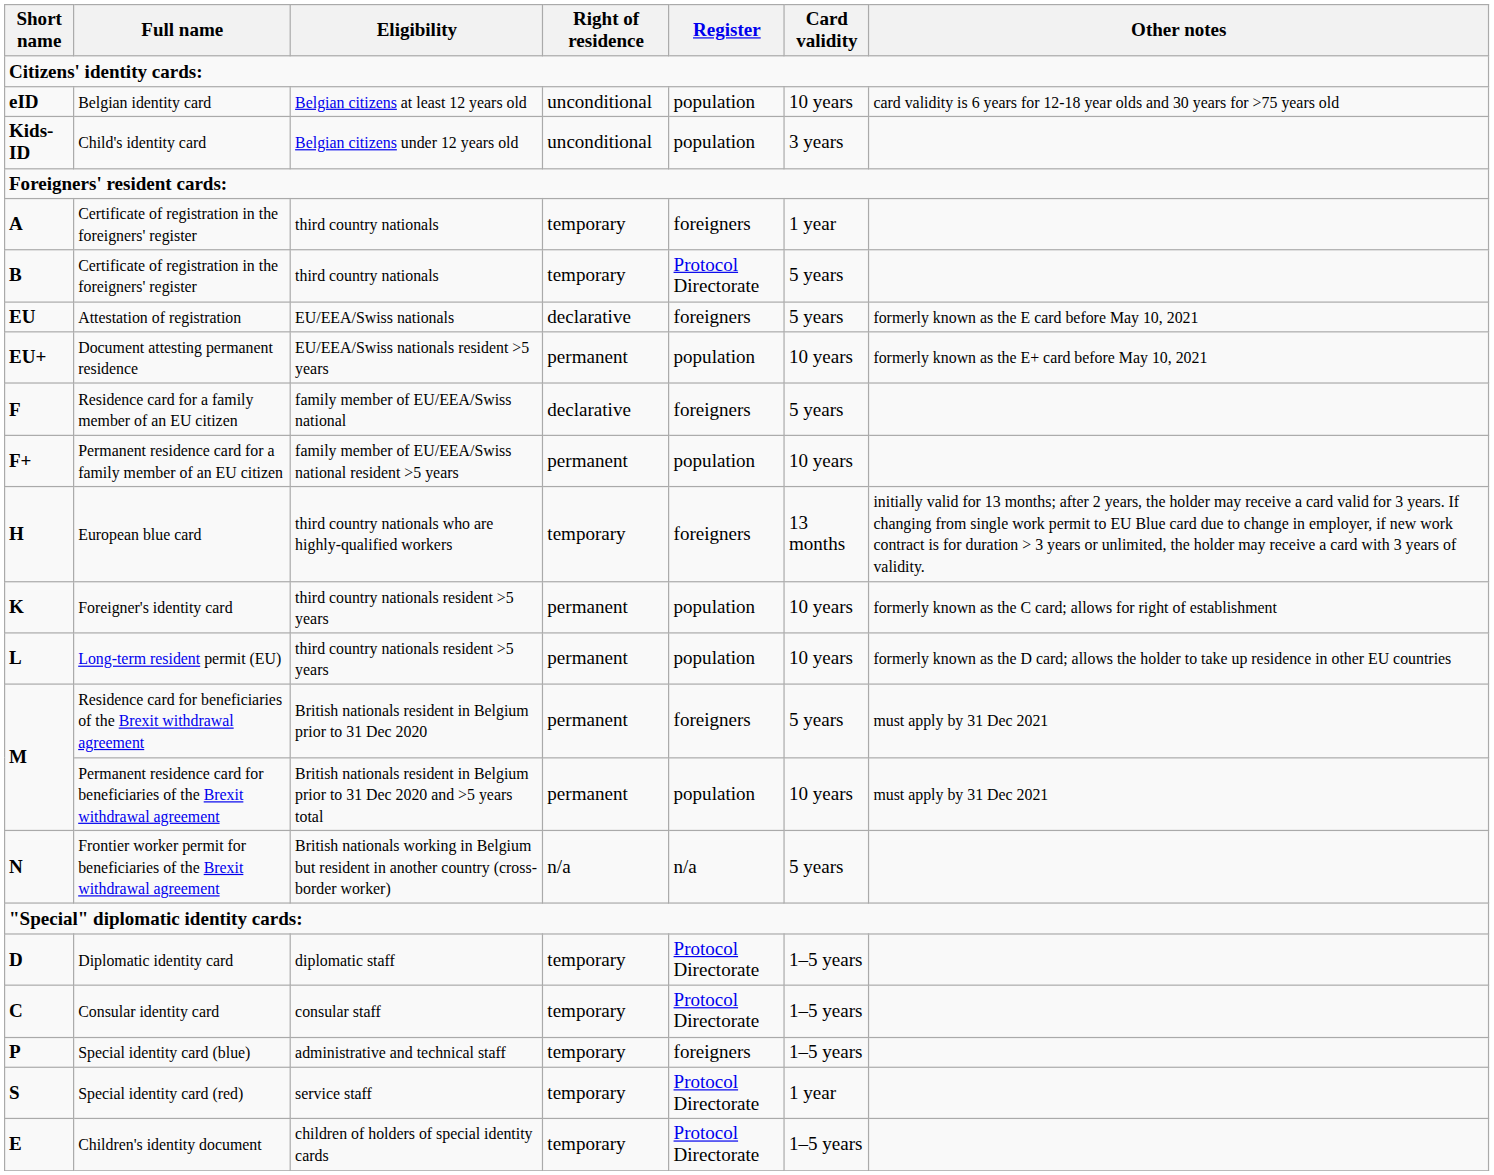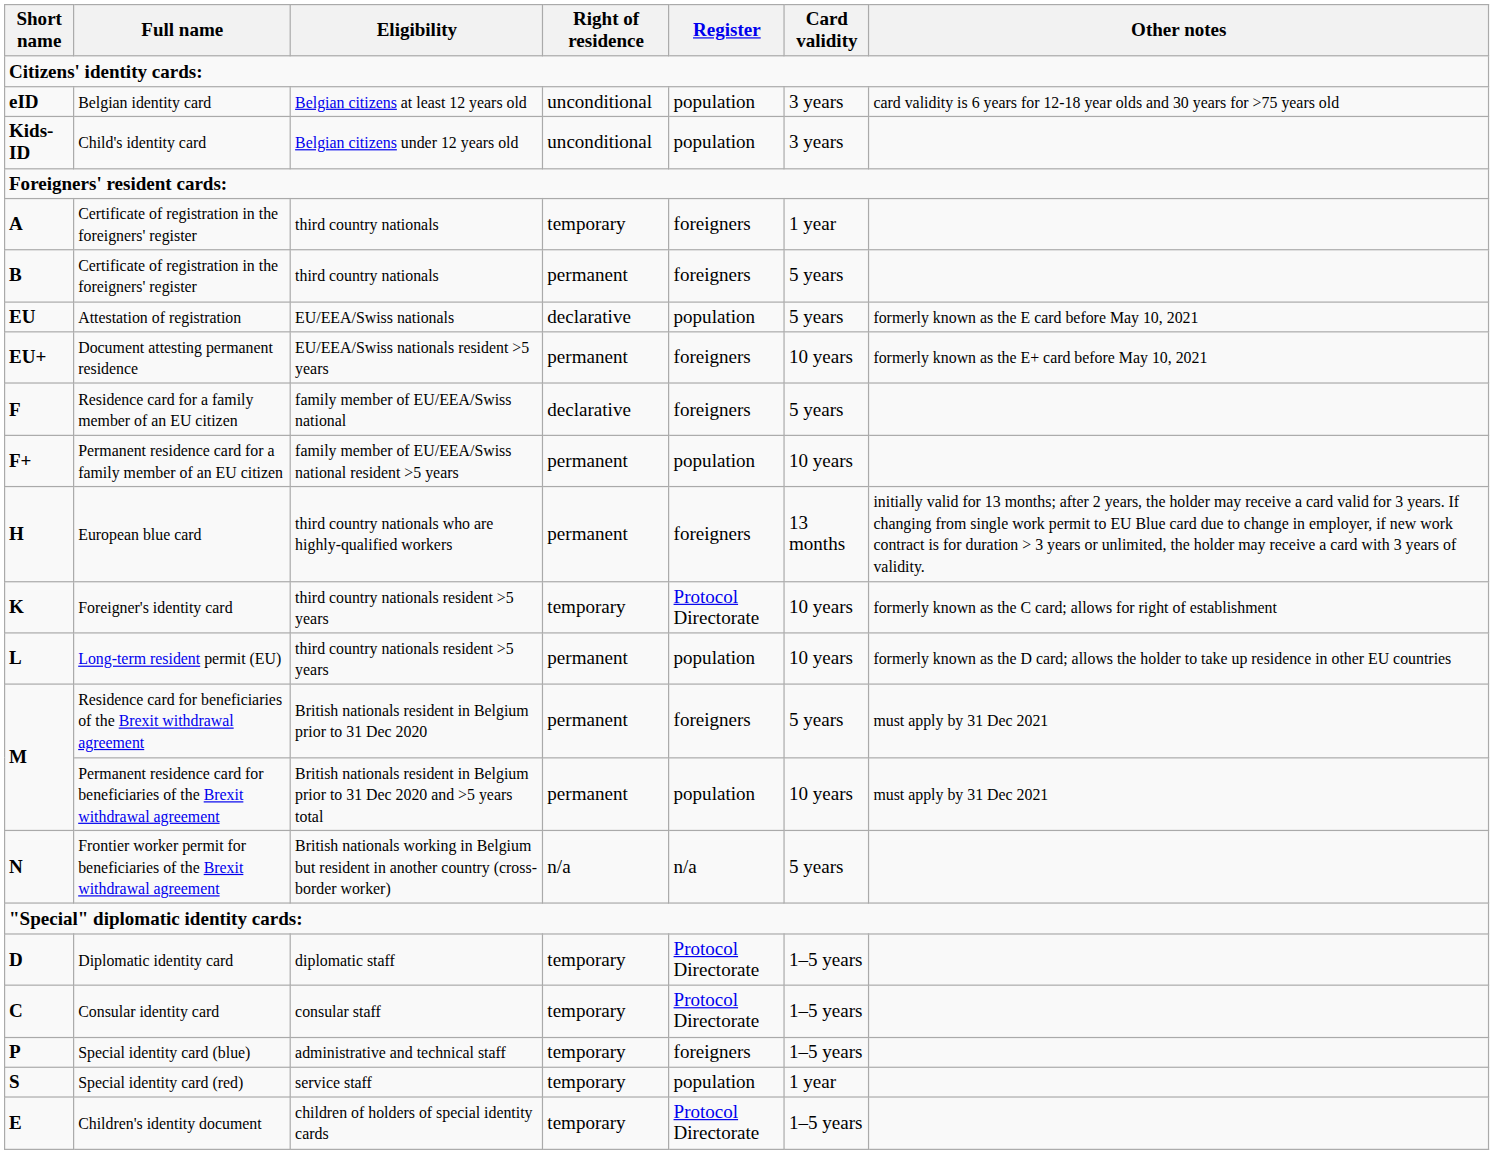 <table class="wikitable">
 <tr>
 <th>Short name</th>
 <th>Full name</th>
 <th>Eligibility</th>
 <th>Right of residence</th>
 <th><a href='#'>Register</a></th>
 <th>Card validity</th>
 <th>Other notes</th>
 </tr>
 <tr>
 <td colspan="7"><strong>Citizens' identity cards:</strong></td>
 </tr>
 <tr>
 <td><strong>eID</strong></td>
 <td><small>Belgian identity card</small></td>
 <td><small><a href='#'>Belgian citizens</a> at least 12 years old</small></td>
 <td>unconditional</td>
 <td>population</td>
-<td>10 years</td>
+<td>3 years</td>
 <td><small>card validity is 6 years for 12-18 year olds and 30 years for >75 years old</small></td>
 </tr>
 <tr>
 <td><strong>Kids-ID</strong></td>
 <td><small>Child's identity card</small></td>
 <td><small><a href='#'>Belgian citizens</a> under 12 years old</small></td>
 <td>unconditional</td>
 <td>population</td>
 <td>3 years</td>
 <td></td>
 </tr>
 <tr>
 <td colspan="7"><strong>Foreigners' resident cards:</strong></td>
 </tr>
 <tr>
 <td><strong>A</strong></td>
 <td><small>Certificate of registration in the foreigners' register</small></td>
 <td><small>third country nationals</small></td>
 <td>temporary</td>
 <td>foreigners</td>
 <td>1 year</td>
 <td></td>
 </tr>
 <tr>
 <td><strong>B</strong></td>
 <td><small>Certificate of registration in the foreigners' register</small></td>
 <td><small>third country nationals</small></td>
-<td>temporary</td>
-<td><a href='#'>Protocol</a> Directorate</td>
+<td>permanent</td>
+<td>foreigners</td>
 <td>5 years</td>
 <td></td>
 </tr>
 <tr>
 <td><strong>EU</strong></td>
 <td><small>Attestation of registration</small></td>
 <td><small>EU/EEA/Swiss nationals</small></td>
 <td>declarative</td>
-<td>foreigners</td>
+<td>population</td>
 <td>5 years</td>
 <td><small>formerly known as the E card before May 10, 2021</small></td>
 </tr>
 <tr>
 <td><strong>EU+</strong></td>
 <td><small>Document attesting permanent residence</small></td>
 <td><small>EU/EEA/Swiss nationals resident >5 years</small></td>
 <td>permanent</td>
-<td>population</td>
+<td>foreigners</td>
 <td>10 years</td>
 <td><small>formerly known as the E+ card before May 10, 2021</small></td>
 </tr>
 <tr>
 <td><strong>F</strong></td>
 <td><small>Residence card for a family member of an EU citizen</small></td>
 <td><small>family member of EU/EEA/Swiss national</small></td>
 <td>declarative</td>
 <td>foreigners</td>
 <td>5 years</td>
 <td></td>
 </tr>
 <tr>
 <td><strong>F+</strong></td>
 <td><small>Permanent residence card for a family member of an EU citizen</small></td>
 <td><small>family member of EU/EEA/Swiss national resident >5 years</small></td>
 <td>permanent</td>
 <td>population</td>
 <td>10 years</td>
 <td></td>
 </tr>
 <tr>
 <td><strong>H</strong></td>
 <td><small>European blue card</small></td>
 <td><small>third country nationals who are highly-qualified workers</small></td>
-<td>temporary</td>
+<td>permanent</td>
 <td>foreigners</td>
 <td>13 months</td>
 <td><small>initially valid for 13 months; after 2 years, the holder may receive a card valid for 3 years. If changing from single work permit to EU Blue card due to change in employer, if new work contract is for duration > 3 years or unlimited, the holder may receive a card with 3 years of validity.</small></td>
 </tr>
 <tr>
 <td><strong>K</strong></td>
 <td><small>Foreigner's identity card</small></td>
 <td><small>third country nationals resident >5 years</small></td>
-<td>permanent</td>
-<td>population</td>
+<td>temporary</td>
+<td><a href='#'>Protocol</a> Directorate</td>
 <td>10 years</td>
 <td><small>formerly known as the C card; allows for right of establishment</small></td>
 </tr>
 <tr>
 <td><strong>L</strong></td>
 <td><small><a href='#'>Long-term resident</a> permit (EU)</small></td>
 <td><small>third country nationals resident >5 years</small></td>
 <td>permanent</td>
 <td>population</td>
 <td>10 years</td>
 <td><small>formerly known as the D card; allows the holder to take up residence in other EU countries</small></td>
 </tr>
 <tr>
 <td rowspan="2"><strong>M</strong></td>
 <td><small>Residence card for beneficiaries of the <a href='#'>Brexit withdrawal agreement</a></small></td>
 <td><small>British nationals resident in Belgium prior to 31 Dec 2020</small></td>
 <td>permanent</td>
 <td>foreigners</td>
 <td>5 years</td>
 <td><small>must apply by 31 Dec 2021</small></td>
 </tr>
 <tr>
 <td><small>Permanent residence card for beneficiaries of the <a href='#'>Brexit withdrawal agreement</a></small></td>
 <td><small>British nationals resident in Belgium prior to 31 Dec 2020 and >5 years total</small></td>
 <td>permanent</td>
 <td>population</td>
 <td>10 years</td>
 <td><small>must apply by 31 Dec 2021</small></td>
 </tr>
 <tr>
 <td><strong>N</strong></td>
 <td><small>Frontier worker permit for beneficiaries of the <a href='#'>Brexit withdrawal agreement</a></small></td>
 <td><small>British nationals working in Belgium but resident in another country (cross-border worker)</small></td>
 <td>n/a</td>
 <td>n/a</td>
 <td>5 years</td>
 <td></td>
 </tr>
 <tr>
 <td colspan="7"><strong>"Special" diplomatic identity cards:</strong></td>
 </tr>
 <tr>
 <td><strong>D</strong></td>
 <td><small>Diplomatic identity card</small></td>
 <td><small>diplomatic staff</small></td>
 <td>temporary</td>
 <td><a href='#'>Protocol</a> Directorate</td>
 <td>1–5 years</td>
 <td></td>
 </tr>
 <tr>
 <td><strong>C</strong></td>
 <td><small>Consular identity card</small></td>
 <td><small>consular staff</small></td>
 <td>temporary</td>
 <td><a href='#'>Protocol</a> Directorate</td>
 <td>1–5 years</td>
 <td></td>
 </tr>
 <tr>
 <td><strong>P</strong></td>
 <td><small>Special identity card (blue)</small></td>
 <td><small>administrative and technical staff</small></td>
 <td>temporary</td>
 <td>foreigners</td>
 <td>1–5 years</td>
 <td></td>
 </tr>
 <tr>
 <td><strong>S</strong></td>
 <td><small>Special identity card (red)</small></td>
 <td><small>service staff</small></td>
 <td>temporary</td>
-<td><a href='#'>Protocol</a> Directorate</td>
+<td>population</td>
 <td>1 year</td>
 <td></td>
 </tr>
 <tr>
 <td><strong>E</strong></td>
 <td><small>Children's identity document</small></td>
 <td><small>children of holders of special identity cards</small></td>
 <td>temporary</td>
 <td><a href='#'>Protocol</a> Directorate</td>
 <td>1–5 years</td>
 <td></td>
 </tr>
 </table>
